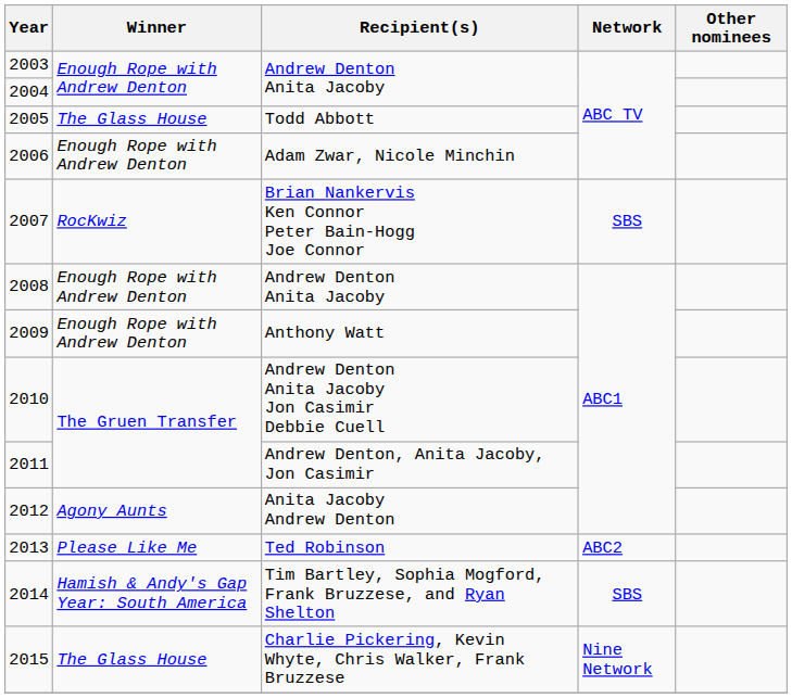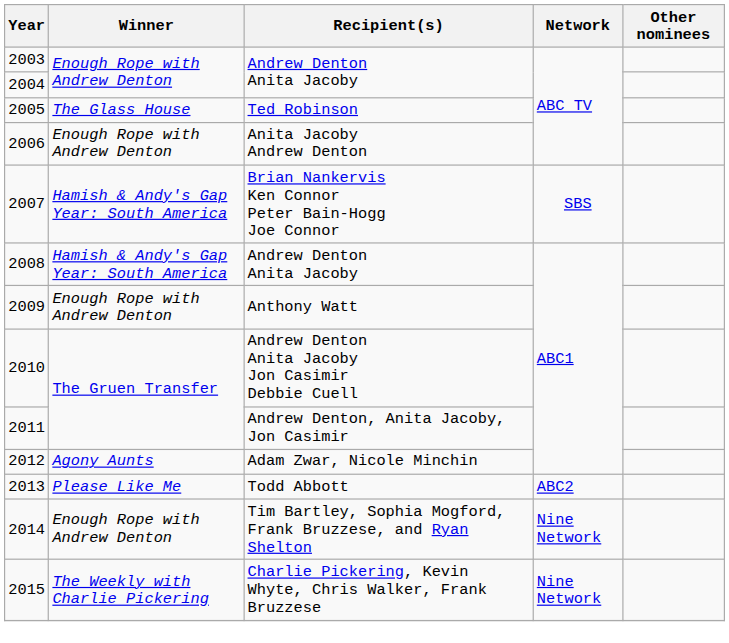 <table class="wikitable">
 <tr>
 <th>Year</th>
 <th>Winner</th>
 <th>Recipient(s)</th>
 <th>Network</th>
 <th>Other nominees</th>
 </tr>
 <tr>
 <td>2003</td>
 <td rowspan="2"><em><a href='#'>Enough Rope with Andrew Denton</a></em></td>
 <td rowspan="2"><a href='#'>Andrew Denton</a> <br>Anita Jacoby</td>
 <td rowspan="4"><a href='#'>ABC TV</a></td>
 <td></td>
 </tr>
 <tr>
 <td>2004</td>
 <td></td>
 </tr>
 <tr>
 <td>2005</td>
 <td><em><a href='#'>The Glass House</a></em></td>
-<td>Todd Abbott</td>
+<td><a href='#'>Ted Robinson</a></td>
 <td></td>
 </tr>
 <tr>
 <td>2006</td>
 <td><em>Enough Rope with Andrew Denton</em></td>
-<td>Adam Zwar, Nicole Minchin</td>
+<td>Anita Jacoby <br>Andrew Denton</td>
 <td></td>
 </tr>
 <tr>
 <td>2007</td>
-<td><em><a href='#'>RocKwiz</a></em></td>
+<td><em><a href='#'>Hamish & Andy's Gap Year: South America</a></em></td>
 <td><a href='#'>Brian Nankervis</a> <br>Ken Connor <br>Peter Bain-Hogg <br>Joe Connor</td>
 <td align="center"><a href='#'>SBS</a></td>
 <td></td>
 </tr>
 <tr>
 <td>2008</td>
-<td><em>Enough Rope with Andrew Denton</em></td>
+<td><em><a href='#'>Hamish & Andy's Gap Year: South America</a></em></td>
 <td>Andrew Denton <br>Anita Jacoby</td>
 <td rowspan="5"><a href='#'>ABC1</a></td>
 <td></td>
 </tr>
 <tr>
 <td>2009</td>
 <td><em>Enough Rope with Andrew Denton</em></td>
 <td>Anthony Watt</td>
 <td></td>
 </tr>
 <tr>
 <td>2010</td>
 <td rowspan="2"><a href='#'>The Gruen Transfer</a></td>
 <td>Andrew Denton <br>Anita Jacoby <br>Jon Casimir <br>Debbie Cuell</td>
 <td></td>
 </tr>
 <tr>
 <td>2011</td>
 <td>Andrew Denton, Anita Jacoby, Jon Casimir</td>
 <td></td>
 </tr>
 <tr>
 <td>2012</td>
 <td><em><a href='#'>Agony Aunts</a></em></td>
-<td>Anita Jacoby <br>Andrew Denton</td>
+<td>Adam Zwar, Nicole Minchin</td>
 <td></td>
 </tr>
 <tr>
 <td>2013</td>
 <td><em><a href='#'>Please Like Me</a></em></td>
-<td><a href='#'>Ted Robinson</a></td>
+<td>Todd Abbott</td>
 <td><a href='#'>ABC2</a></td>
 <td></td>
 </tr>
 <tr>
 <td>2014</td>
-<td><em><a href='#'>Hamish & Andy's Gap Year: South America</a></em></td>
+<td><em>Enough Rope with Andrew Denton</em></td>
 <td>Tim Bartley, Sophia Mogford, Frank Bruzzese, and <a href='#'>Ryan Shelton</a></td>
-<td align="center"><a href='#'>SBS</a></td>
+<td><a href='#'>Nine Network</a></td>
 <td></td>
 </tr>
 <tr>
 <td>2015</td>
-<td><em><a href='#'>The Glass House</a></em></td>
+<td><em><a href='#'>The Weekly with Charlie Pickering</a></em></td>
 <td><a href='#'>Charlie Pickering</a>, Kevin Whyte, Chris Walker, Frank Bruzzese</td>
 <td><a href='#'>Nine Network</a></td>
 <td></td>
 </tr>
 <tr>
 </tr>
 </table>
